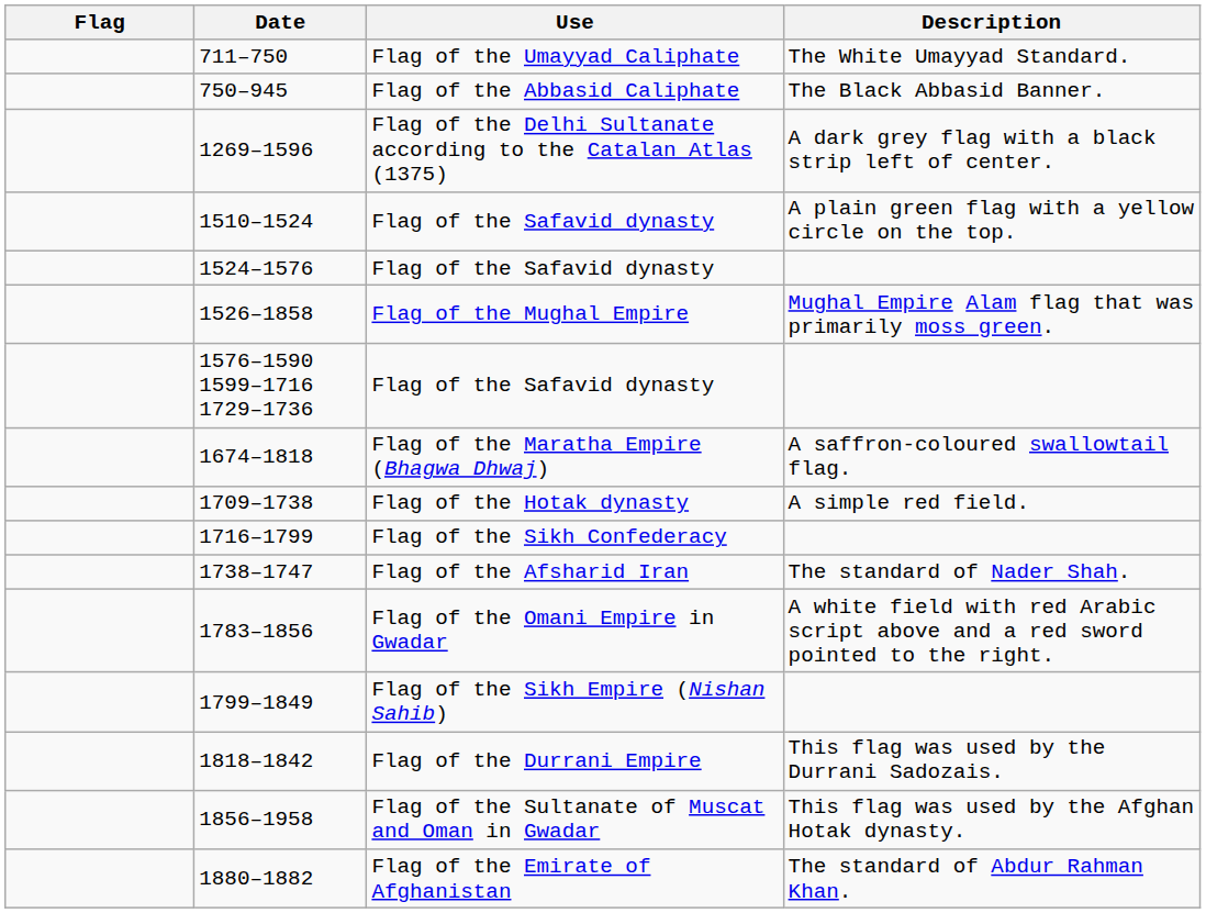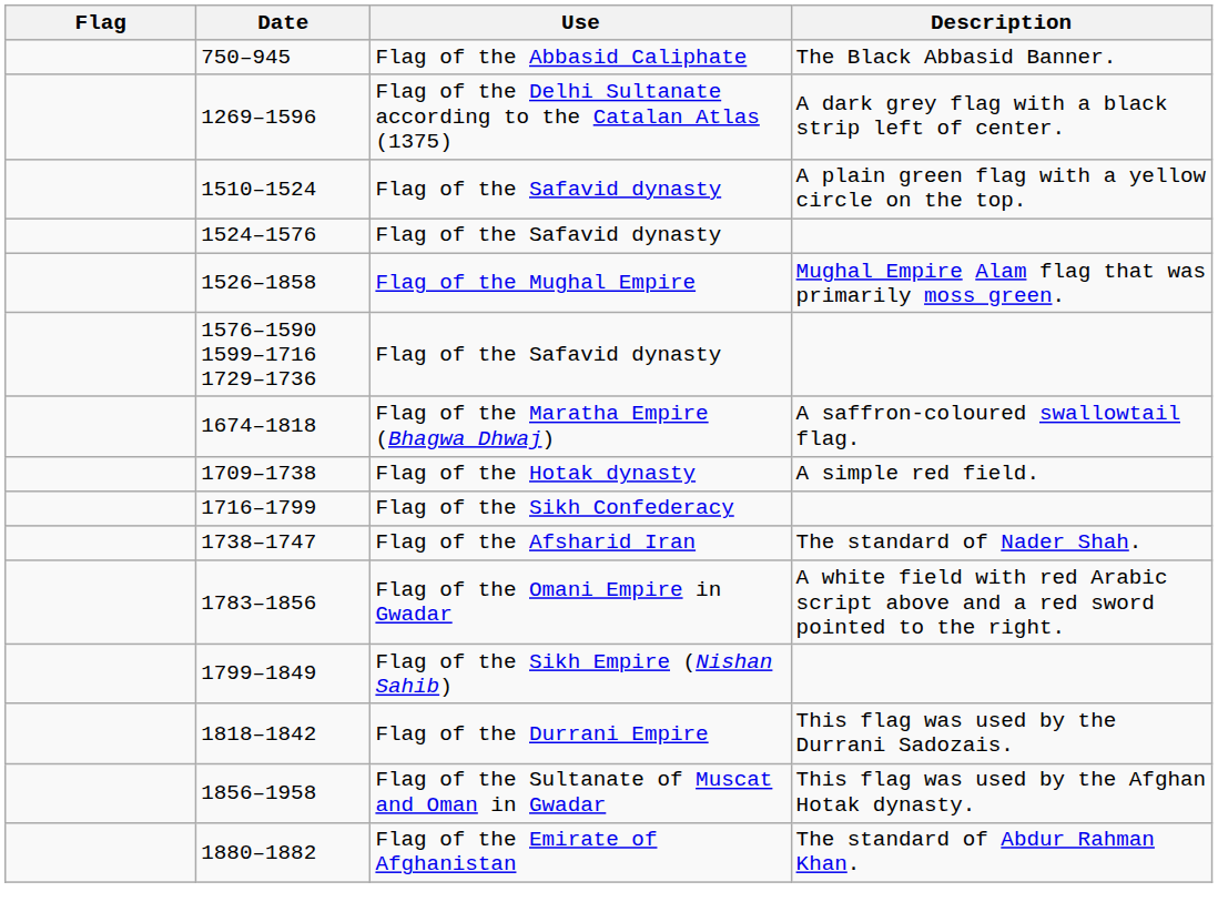 <table class="wikitable sortable">
 <tr>
 <th style="width:110px;">Flag</th>
 <th style="width:100px;">Date</th>
 <th style="width:250px;">Use</th>
 <th style="width:250px;">Description</th>
-</tr>
-<tr>
-<td></td>
-<td>711–750</td>
-<td>Flag of the <a href='#'>Umayyad Caliphate</a></td>
-<td>The White Umayyad Standard.</td>
 </tr>
 <tr>
 <td></td>
 <td>750–945</td>
 <td>Flag of the <a href='#'>Abbasid Caliphate</a></td>
 <td>The Black Abbasid Banner.</td>
 </tr>
 <tr>
 <td></td>
 <td>1269–1596</td>
 <td>Flag of the <a href='#'>Delhi Sultanate</a> according to the <a href='#'>Catalan Atlas</a> (1375)</td>
 <td>A dark grey flag with a black strip left of center.</td>
 </tr>
 <tr>
 <td></td>
 <td>1510–1524</td>
 <td>Flag of the <a href='#'>Safavid dynasty</a></td>
 <td>A plain green flag with a yellow circle on the top.</td>
 </tr>
 <tr>
 <td></td>
 <td>1524–1576</td>
 <td>Flag of the Safavid dynasty</td>
 <td></td>
 </tr>
 <tr>
 <td></td>
 <td>1526–1858</td>
 <td><a href='#'>Flag of the Mughal Empire</a></td>
 <td><a href='#'>Mughal Empire</a> <a href='#'>Alam</a> flag that was primarily <a href='#'>moss green</a>.</td>
 </tr>
 <tr>
 <td></td>
 <td>1576–1590<br>1599–1716<br>1729–1736</td>
 <td>Flag of the Safavid dynasty</td>
 <td></td>
 </tr>
 <tr>
 <td></td>
 <td>1674–1818</td>
 <td>Flag of the <a href='#'>Maratha Empire</a> (<em><a href='#'>Bhagwa Dhwaj</a></em>)</td>
 <td>A saffron-coloured <a href='#'>swallowtail</a> flag.</td>
 </tr>
 <tr>
 <td></td>
 <td>1709–1738</td>
 <td>Flag of the <a href='#'>Hotak dynasty</a></td>
 <td>A simple red field.</td>
 </tr>
 <tr>
 <td></td>
 <td>1716–1799</td>
 <td>Flag of the <a href='#'>Sikh Confederacy</a></td>
 <td></td>
 </tr>
 <tr>
 <td></td>
 <td>1738–1747</td>
 <td>Flag of the <a href='#'>Afsharid Iran</a></td>
 <td>The standard of <a href='#'>Nader Shah</a>.</td>
 </tr>
 <tr>
 <td></td>
 <td>1783–1856</td>
 <td>Flag of the <a href='#'>Omani Empire</a> in <a href='#'>Gwadar</a></td>
 <td>A white field with red Arabic script above and a red sword pointed to the right.</td>
 </tr>
 <tr>
 <td></td>
 <td>1799–1849</td>
 <td>Flag of the <a href='#'>Sikh Empire</a> (<em><a href='#'>Nishan Sahib</a></em>)</td>
 <td></td>
 </tr>
 <tr>
 <td></td>
 <td>1818–1842</td>
 <td>Flag of the <a href='#'>Durrani Empire</a></td>
 <td>This flag was used by the Durrani Sadozais.</td>
 </tr>
 <tr>
 <td></td>
 <td>1856–1958</td>
 <td>Flag of the Sultanate of <a href='#'>Muscat and Oman</a> in <a href='#'>Gwadar</a></td>
 <td>This flag was used by the Afghan Hotak dynasty.</td>
 </tr>
 <tr>
 <td></td>
 <td>1880–1882</td>
 <td>Flag of the <a href='#'>Emirate of Afghanistan</a></td>
 <td>The standard of <a href='#'>Abdur Rahman Khan</a>.</td>
 </tr>
 </table>
